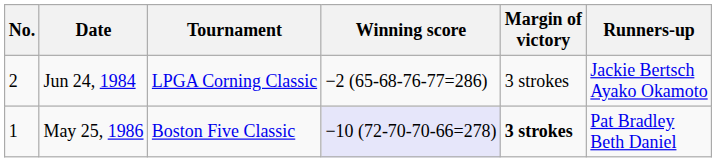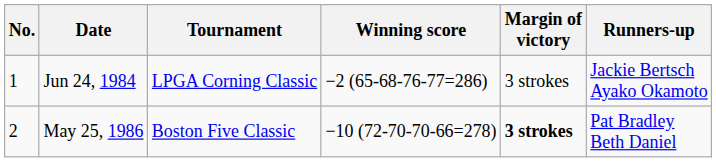 <table class="wikitable" style="font-size:95%;">
 <tr>
 <th>No.</th>
 <th>Date</th>
 <th>Tournament</th>
 <th>Winning score</th>
 <th>Margin of<br>victory</th>
 <th>Runners-up</th>
 </tr>
 <tr>
-<td>2</td>
+<td>1</td>
 <td>Jun 24, <a href='#'>1984</a></td>
 <td><a href='#'>LPGA Corning Classic</a></td>
 <td>−2 (65-68-76-77=286)</td>
 <td>3 strokes</td>
 <td> <a href='#'>Jackie Bertsch</a><br> <a href='#'>Ayako Okamoto</a></td>
 </tr>
 <tr>
-<td>1</td>
+<td>2</td>
 <td>May 25, <a href='#'>1986</a></td>
 <td><a href='#'>Boston Five Classic</a></td>
-<td style="background: lavender;">−10 (72-70-70-66=278)</td>
+<td>−10 (72-70-70-66=278)</td>
 <td><strong>3 strokes</strong></td>
 <td> <a href='#'>Pat Bradley</a><br> <a href='#'>Beth Daniel</a></td>
 </tr>
 </table>
